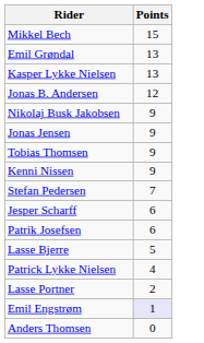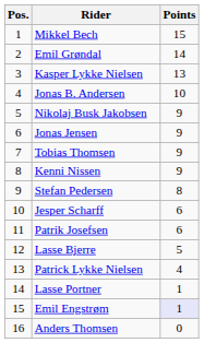 <table class=wikitable style="font-size:93%;">
 <tr>
+<th width=25px>Pos.</th>
 <th width=150px>Rider</th>
 <th width=40px>Points</th>
 </tr>
 <tr align=center>
+<td>1</td>
 <td align=left><a href='#'>Mikkel Bech</a></td>
 <td>15</td>
 </tr>
 <tr align=center>
+<td>2</td>
 <td align=left><a href='#'>Emil Grøndal</a></td>
-<td>13</td>
+<td>14</td>
 </tr>
 <tr align=center>
+<td>3</td>
 <td align=left><a href='#'>Kasper Lykke Nielsen</a></td>
 <td>13</td>
 </tr>
 <tr align=center>
+<td>4</td>
 <td align=left><a href='#'>Jonas B. Andersen</a></td>
-<td>12</td>
+<td>10</td>
 </tr>
 <tr align=center>
+<td>5</td>
 <td align=left><a href='#'>Nikolaj Busk Jakobsen</a></td>
 <td>9</td>
 </tr>
 <tr align=center>
+<td>6</td>
 <td align=left><a href='#'>Jonas Jensen</a></td>
 <td>9</td>
 </tr>
 <tr align=center>
+<td>7</td>
 <td align=left><a href='#'>Tobias Thomsen</a></td>
 <td>9</td>
 </tr>
 <tr align=center>
+<td>8</td>
 <td align=left><a href='#'>Kenni Nissen</a></td>
 <td>9</td>
 </tr>
 <tr align=center>
+<td>9</td>
 <td align=left><a href='#'>Stefan Pedersen</a></td>
-<td>7</td>
+<td>8</td>
 </tr>
 <tr align=center>
+<td>10</td>
 <td align=left><a href='#'>Jesper Scharff</a></td>
 <td>6</td>
 </tr>
 <tr align=center>
+<td>11</td>
 <td align=left><a href='#'>Patrik Josefsen</a></td>
 <td>6</td>
 </tr>
 <tr align=center>
+<td>12</td>
 <td align=left><a href='#'>Lasse Bjerre</a></td>
 <td>5</td>
 </tr>
 <tr align=center>
+<td>13</td>
 <td align=left><a href='#'>Patrick Lykke Nielsen</a></td>
 <td>4</td>
 </tr>
 <tr align=center>
+<td>14</td>
 <td align=left><a href='#'>Lasse Portner</a></td>
-<td>2</td>
+<td>1</td>
 </tr>
 <tr align=center>
+<td>15</td>
 <td align=left><a href='#'>Emil Engstrøm</a></td>
 <td style="background: lavender;">1</td>
 </tr>
 <tr align=center>
+<td>16</td>
 <td align=left><a href='#'>Anders Thomsen</a></td>
 <td>0</td>
 </tr>
 </table>
